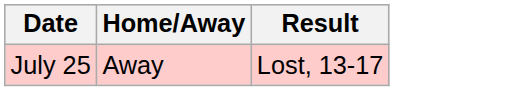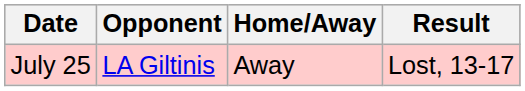 <table class="wikitable">
 <tr>
 <th>Date</th>
+<th>Opponent</th>
 <th>Home/Away</th>
 <th>Result</th>
 </tr>
 <tr bgcolor="#FFCCCC">
 <td>July 25</td>
+<td><a href='#'>LA Giltinis</a></td>
 <td>Away</td>
 <td>Lost, 13-17</td>
 </tr>
 </table>
